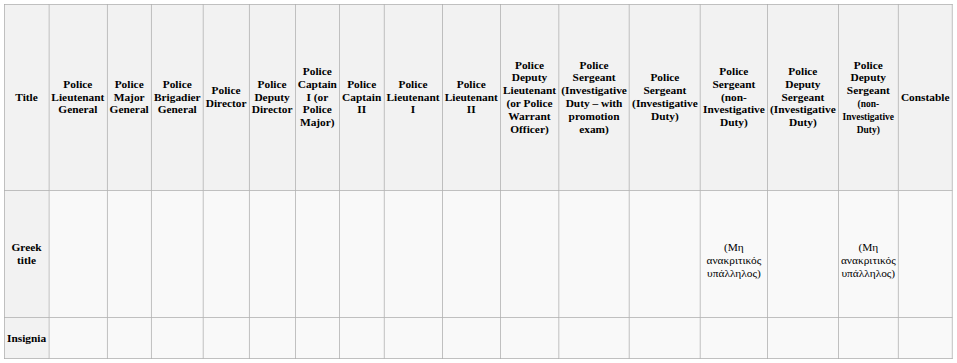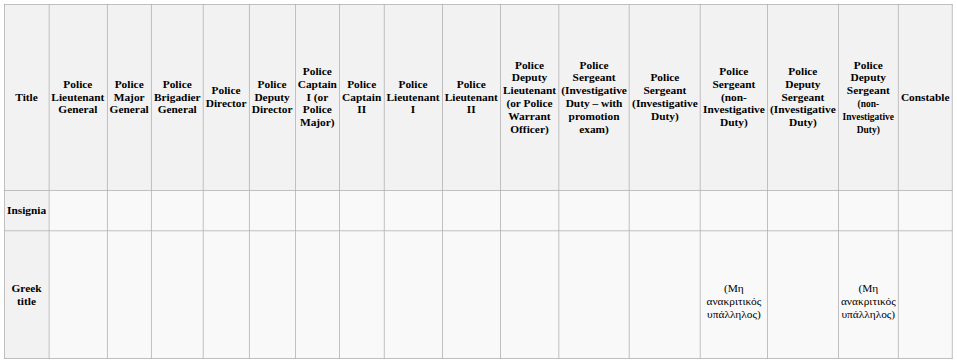 <table class="wikitable" style="text-align: center; width: 200px; height: 500px;">
 <tr>
 <th scope="row">Title</th>
 <th scope="col">Police Lieutenant General</th>
 <th scope="col">Police Major General</th>
 <th scope="col">Police Brigadier General</th>
 <th scope="col">Police Director</th>
 <th scope="col">Police Deputy Director</th>
 <th scope="col">Police Captain I (or Police Major)</th>
 <th scope="col">Police Captain II</th>
 <th scope="col">Police Lieutenant I</th>
 <th scope="col">Police Lieutenant II</th>
 <th scope="col">Police Deputy Lieutenant (or Police Warrant Officer)</th>
 <th scope="col">Police Sergeant<br>(Investigative Duty – with promotion exam)</th>
 <th scope="col">Police Sergeant<br>(Investigative Duty)</th>
 <th scope="col">Police Sergeant<br>(non-Investigative Duty)</th>
 <th scope="col">Police Deputy Sergeant<br>(Investigative Duty)</th>
 <th scope="col">Police Deputy Sergeant<br><small><strong>(non-Investigative Duty)</strong></small></th>
 <th scope="col">Constable</th>
 </tr>
 <tr>
+<th scope="row">Insignia</th>
+<td></td>
+<td></td>
+<td></td>
+<td></td>
+<td></td>
+<td></td>
+<td></td>
+<td></td>
+<td></td>
+<td></td>
+<td></td>
+<td></td>
+<td></td>
+<td></td>
+<td></td>
+<td></td>
+</tr>
+<tr>
 <th scope="row">Greek title</th>
 <td></td>
 <td></td>
 <td></td>
 <td></td>
 <td></td>
 <td></td>
 <td></td>
 <td></td>
 <td></td>
 <td></td>
 <td></td>
 <td></td>
 <td><br>(Μη ανακριτικός υπάλληλος)</td>
 <td></td>
 <td><br>(Μη ανακριτικός υπάλληλος)</td>
 <td></td>
 </tr>
-<tr>
-<th scope="row">Insignia</th>
-<td></td>
-<td></td>
-<td></td>
-<td></td>
-<td></td>
-<td></td>
-<td></td>
-<td></td>
-<td></td>
-<td></td>
-<td></td>
-<td></td>
-<td></td>
-<td></td>
-<td></td>
-<td></td>
-</tr>
 </table>
